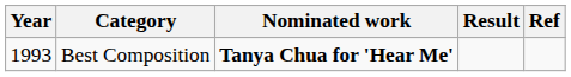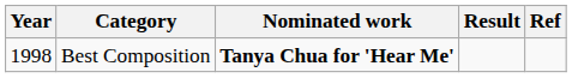 <table class="wikitable sortable">
 <tr>
 <th>Year</th>
 <th>Category</th>
 <th>Nominated work</th>
 <th>Result</th>
 <th>Ref</th>
 </tr>
 <tr>
-<td>1993</td>
+<td>1998</td>
 <td>Best Composition</td>
 <td><strong>Tanya Chua for 'Hear Me'</strong></td>
 <td></td>
 <td></td>
 </tr>
 </table>
